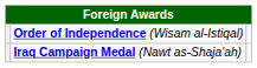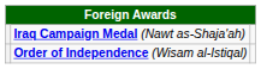 <table class="wikitable">
 <tr>
 <th colspan="3" style="background:#006400; color:#FFFFFF; text-align:center"><strong>Foreign Awards</strong></th>
 </tr>
 <tr>
 <th></th>
-<td><strong><a href='#'>Order of Independence</a></strong> <em>(Wisam al-Istiqal)</em></td>
+<td><strong><a href='#'>Iraq Campaign Medal</a></strong> <em>(Nawt as-Shaja'ah)</em></td>
 <td></td>
 </tr>
 <tr>
 <th></th>
-<td><strong><a href='#'>Iraq Campaign Medal</a></strong> <em>(Nawt as-Shaja'ah)</em></td>
+<td><strong><a href='#'>Order of Independence</a></strong> <em>(Wisam al-Istiqal)</em></td>
 <td></td>
 </tr>
 </table>
